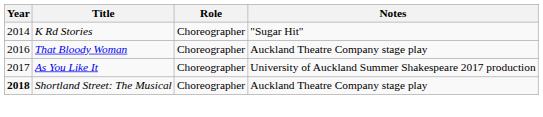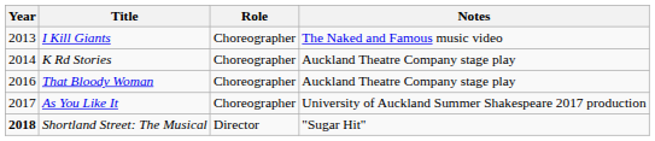 <table class="wikitable sortable">
 <tr>
 <th>Year</th>
 <th>Title</th>
 <th>Role</th>
 <th class="unsortable">Notes</th>
 </tr>
 <tr>
+<td>2013</td>
+<td><em><a href='#'>I Kill Giants</a></em></td>
+<td>Choreographer</td>
+<td><a href='#'>The Naked and Famous</a> music video</td>
+</tr>
+<tr>
 <td>2014</td>
 <td><em>K Rd Stories</em></td>
 <td>Choreographer</td>
-<td>"Sugar Hit"</td>
+<td>Auckland Theatre Company stage play</td>
 </tr>
 <tr>
 <td>2016</td>
 <td><em><a href='#'>That Bloody Woman</a></em></td>
 <td>Choreographer</td>
 <td>Auckland Theatre Company stage play</td>
 </tr>
 <tr>
 <td>2017</td>
 <td><em><a href='#'>As You Like It</a></em></td>
 <td>Choreographer</td>
 <td>University of Auckland Summer Shakespeare 2017 production</td>
 </tr>
 <tr>
 <td><strong>2018</strong></td>
 <td><em>Shortland Street: The Musical</em></td>
-<td>Choreographer</td>
-<td>Auckland Theatre Company stage play</td>
+<td>Director</td>
+<td>"Sugar Hit"</td>
 </tr>
 </table>
